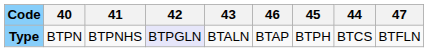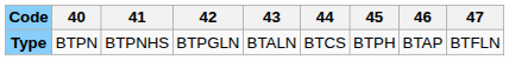 <table class="wikitable"style="text-align:center;"style="font-size: 100%">
 <tr>
 <th style="background:lightskyblue;">Code</th>
 <th>40</th>
 <th>41</th>
 <th>42</th>
 <th>43</th>
+<th>44</th>
+<th>45</th>
 <th>46</th>
-<th>45</th>
-<th>44</th>
 <th>47</th>
 </tr>
 <tr>
 <td style="background:lightskyblue;"><strong>Type</strong></td>
 <td>BTPN</td>
 <td>BTPNHS</td>
-<td style="background: lavender;">BTPGLN</td>
+<td>BTPGLN</td>
 <td>BTALN</td>
+<td>BTCS</td>
+<td>BTPH</td>
 <td>BTAP</td>
-<td>BTPH</td>
-<td>BTCS</td>
 <td>BTFLN</td>
 </tr>
 </table>
